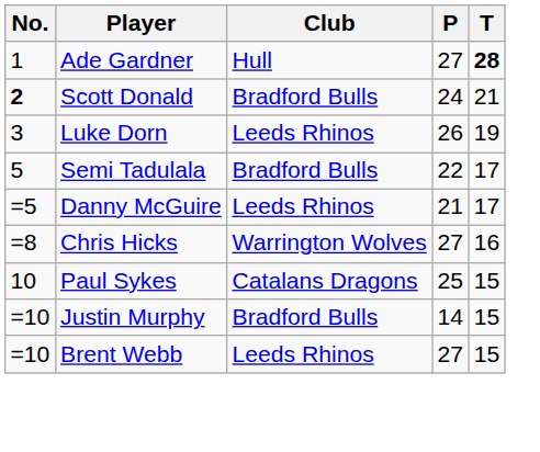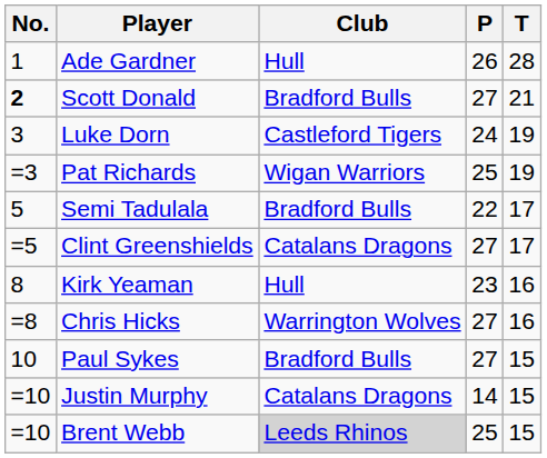 <table class="wikitable">
 <tr>
 <th>No.</th>
 <th>Player</th>
 <th>Club</th>
 <th>P</th>
 <th>T</th>
 </tr>
 <tr>
 <td>1</td>
 <td><a href='#'>Ade Gardner</a></td>
 <td><a href='#'>Hull</a></td>
-<td>27</td>
-<td><strong>28</strong></td>
+<td>26</td>
+<td>28</td>
 </tr>
 <tr>
 <td><strong>2</strong></td>
 <td><a href='#'>Scott Donald</a></td>
 <td><a href='#'>Bradford Bulls</a></td>
-<td>24</td>
+<td>27</td>
 <td>21</td>
 </tr>
 <tr>
 <td>3</td>
 <td><a href='#'>Luke Dorn</a></td>
-<td><a href='#'>Leeds Rhinos</a></td>
-<td>26</td>
+<td><a href='#'>Castleford Tigers</a></td>
+<td>24</td>
+<td>19</td>
+</tr>
+<tr>
+<td>=3</td>
+<td><a href='#'>Pat Richards</a></td>
+<td><a href='#'>Wigan Warriors</a></td>
+<td>25</td>
 <td>19</td>
 </tr>
 <tr>
 <td>5</td>
 <td><a href='#'>Semi Tadulala</a></td>
 <td><a href='#'>Bradford Bulls</a></td>
 <td>22</td>
 <td>17</td>
 </tr>
 <tr>
 <td>=5</td>
-<td><a href='#'>Danny McGuire</a></td>
-<td><a href='#'>Leeds Rhinos</a></td>
-<td>21</td>
+<td><a href='#'>Clint Greenshields</a></td>
+<td><a href='#'>Catalans Dragons</a></td>
+<td>27</td>
 <td>17</td>
+</tr>
+<tr>
+<td>8</td>
+<td><a href='#'>Kirk Yeaman</a></td>
+<td><a href='#'>Hull</a></td>
+<td>23</td>
+<td>16</td>
 </tr>
 <tr>
 <td>=8</td>
 <td><a href='#'>Chris Hicks</a></td>
 <td><a href='#'>Warrington Wolves</a></td>
 <td>27</td>
 <td>16</td>
 </tr>
 <tr>
 <td>10</td>
 <td><a href='#'>Paul Sykes</a></td>
-<td><a href='#'>Catalans Dragons</a></td>
-<td>25</td>
+<td><a href='#'>Bradford Bulls</a></td>
+<td>27</td>
 <td>15</td>
 </tr>
 <tr>
 <td>=10</td>
 <td><a href='#'>Justin Murphy</a></td>
-<td><a href='#'>Bradford Bulls</a></td>
+<td><a href='#'>Catalans Dragons</a></td>
 <td>14</td>
 <td>15</td>
 </tr>
 <tr>
 <td>=10</td>
 <td><a href='#'>Brent Webb</a></td>
-<td><a href='#'>Leeds Rhinos</a></td>
-<td>27</td>
+<td style="background: lightgrey;"><a href='#'>Leeds Rhinos</a></td>
+<td>25</td>
 <td>15</td>
 </tr>
 </table>
